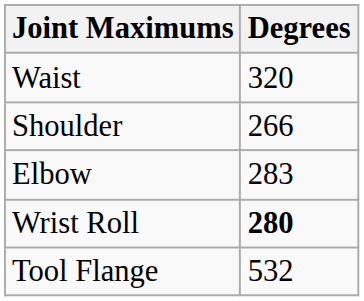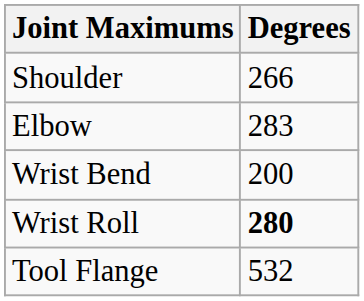 <table class="wikitable">
 <tr>
 <th>Joint Maximums </th>
 <th>Degrees</th>
-</tr>
-<tr>
-<td>Waist</td>
-<td>320</td>
 </tr>
 <tr>
 <td>Shoulder</td>
 <td>266</td>
 </tr>
 <tr>
 <td>Elbow</td>
 <td>283</td>
 </tr>
 <tr>
+<td>Wrist Bend</td>
+<td>200</td>
+</tr>
+<tr>
 <td>Wrist Roll</td>
 <td><strong>280</strong></td>
 </tr>
 <tr>
 <td>Tool Flange</td>
 <td>532</td>
 </tr>
 </table>
